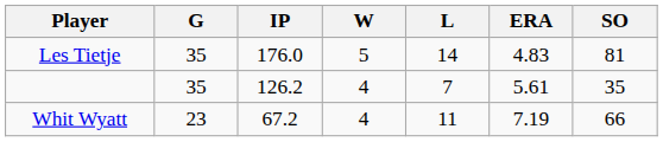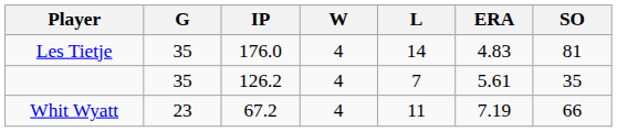 <table class="wikitable sortable">
 <tr>
 <th bgcolor="#DDDDFF" width="16%">Player</th>
 <th bgcolor="#DDDDFF" width="9%">G</th>
 <th bgcolor="#DDDDFF" width="9%">IP</th>
 <th bgcolor="#DDDDFF" width="9%">W</th>
 <th bgcolor="#DDDDFF" width="9%">L</th>
 <th bgcolor="#DDDDFF" width="9%">ERA</th>
 <th bgcolor="#DDDDFF" width="9%">SO</th>
 </tr>
 <tr align="center">
 <td><a href='#'>Les Tietje</a></td>
 <td>35</td>
 <td>176.0</td>
-<td>5</td>
+<td>4</td>
 <td>14</td>
 <td>4.83</td>
 <td>81</td>
 </tr>
 <tr align="center">
 <td></td>
 <td>35</td>
 <td>126.2</td>
 <td>4</td>
 <td>7</td>
 <td>5.61</td>
 <td>35</td>
 </tr>
 <tr align="center">
 <td><a href='#'>Whit Wyatt</a></td>
 <td>23</td>
 <td>67.2</td>
 <td>4</td>
 <td>11</td>
 <td>7.19</td>
 <td>66</td>
 </tr>
 </table>
